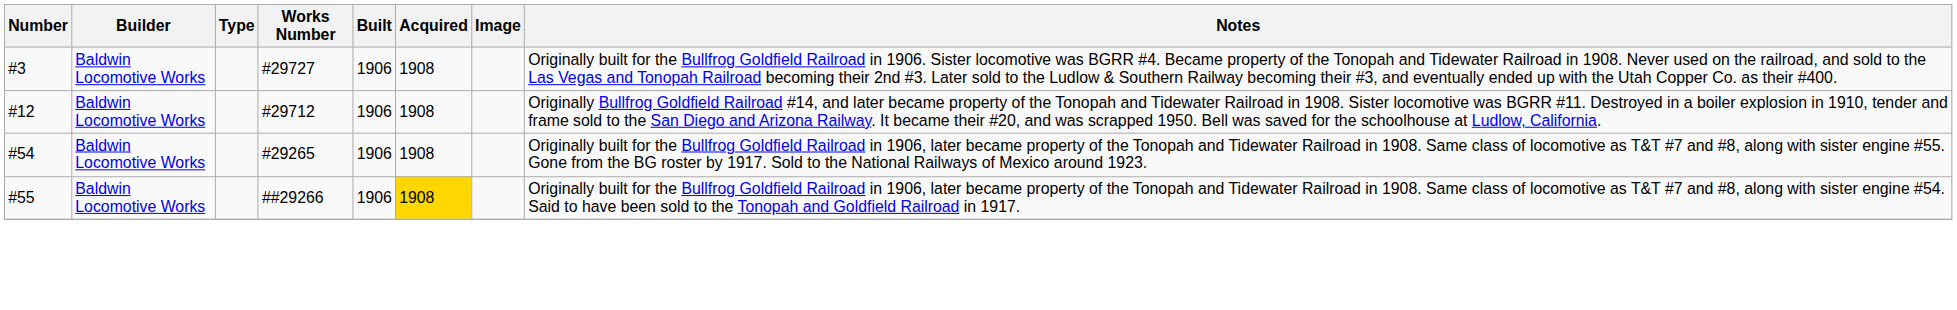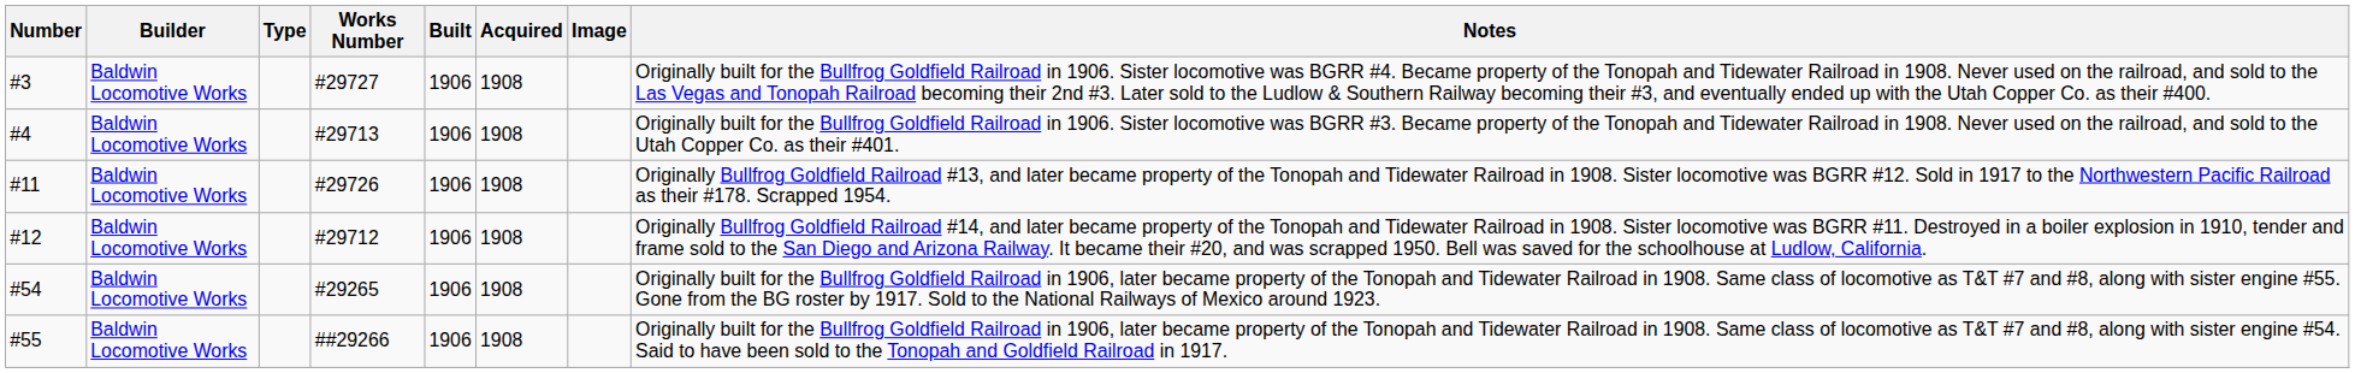 <table class="wikitable">
 <tr>
 <th>Number</th>
 <th>Builder</th>
 <th>Type</th>
 <th>Works Number</th>
 <th>Built</th>
 <th>Acquired</th>
 <th>Image</th>
 <th>Notes</th>
 </tr>
 <tr>
 <td>#3</td>
 <td><a href='#'>Baldwin Locomotive Works</a></td>
 <td></td>
 <td>#29727</td>
 <td>1906</td>
 <td>1908</td>
 <td></td>
 <td>Originally built for the <a href='#'>Bullfrog Goldfield Railroad</a> in 1906. Sister locomotive was BGRR #4. Became property of the Tonopah and Tidewater Railroad in 1908. Never used on the railroad, and sold to the <a href='#'>Las Vegas and Tonopah Railroad</a> becoming their 2nd #3. Later sold to the Ludlow & Southern Railway becoming their #3, and eventually ended up with the Utah Copper Co. as their #400.</td>
+</tr>
+<tr>
+<td>#4</td>
+<td><a href='#'>Baldwin Locomotive Works</a></td>
+<td></td>
+<td>#29713</td>
+<td>1906</td>
+<td>1908</td>
+<td></td>
+<td>Originally built for the <a href='#'>Bullfrog Goldfield Railroad</a> in 1906. Sister locomotive was BGRR #3. Became property of the Tonopah and Tidewater Railroad in 1908. Never used on the railroad, and sold to the Utah Copper Co. as their #401.</td>
+</tr>
+<tr>
+<td>#11</td>
+<td><a href='#'>Baldwin Locomotive Works</a></td>
+<td></td>
+<td>#29726</td>
+<td>1906</td>
+<td>1908</td>
+<td></td>
+<td>Originally <a href='#'>Bullfrog Goldfield Railroad</a> #13, and later became property of the Tonopah and Tidewater Railroad in 1908. Sister locomotive was BGRR #12. Sold in 1917 to the <a href='#'>Northwestern Pacific Railroad</a> as their #178. Scrapped 1954.</td>
 </tr>
 <tr>
 <td>#12</td>
 <td><a href='#'>Baldwin Locomotive Works</a></td>
 <td></td>
 <td>#29712</td>
 <td>1906</td>
 <td>1908</td>
 <td></td>
 <td>Originally <a href='#'>Bullfrog Goldfield Railroad</a> #14, and later became property of the Tonopah and Tidewater Railroad in 1908. Sister locomotive was BGRR #11. Destroyed in a boiler explosion in 1910, tender and frame sold to the <a href='#'>San Diego and Arizona Railway</a>. It became their #20, and was scrapped 1950. Bell was saved for the schoolhouse at <a href='#'>Ludlow, California</a>.</td>
 </tr>
 <tr>
 <td>#54</td>
 <td><a href='#'>Baldwin Locomotive Works</a></td>
 <td></td>
 <td>#29265</td>
 <td>1906</td>
 <td>1908</td>
 <td></td>
 <td>Originally built for the <a href='#'>Bullfrog Goldfield Railroad</a> in 1906, later became property of the Tonopah and Tidewater Railroad in 1908. Same class of locomotive as T&T #7 and #8, along with sister engine #55. Gone from the BG roster by 1917. Sold to the National Railways of Mexico around 1923.</td>
 </tr>
 <tr>
 <td>#55</td>
 <td><a href='#'>Baldwin Locomotive Works</a></td>
 <td></td>
 <td>##29266</td>
 <td>1906</td>
-<td style="background: gold;">1908</td>
+<td>1908</td>
 <td></td>
 <td>Originally built for the <a href='#'>Bullfrog Goldfield Railroad</a> in 1906, later became property of the Tonopah and Tidewater Railroad in 1908. Same class of locomotive as T&T #7 and #8, along with sister engine #54. Said to have been sold to the <a href='#'>Tonopah and Goldfield Railroad</a> in 1917.</td>
 </tr>
 <tr>
 </tr>
 </table>
